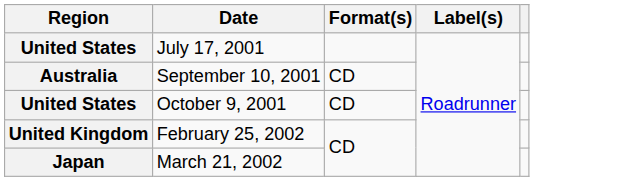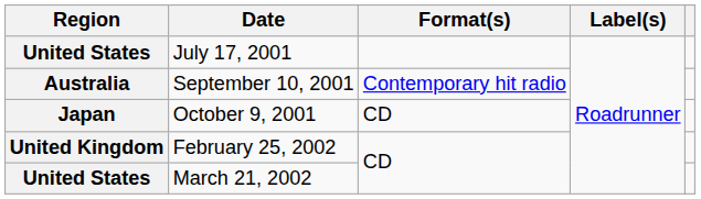 <table class="wikitable plainrowheaders">
 <tr>
 <th scope="col">Region</th>
 <th scope="col">Date</th>
 <th scope="col">Format(s)</th>
 <th scope="col">Label(s)</th>
 <th scope="col"></th>
 </tr>
 <tr>
 <th scope="row">United States</th>
 <td>July 17, 2001</td>
 <td></td>
 <td rowspan="5"><a href='#'>Roadrunner</a></td>
 <td align="center"></td>
 </tr>
 <tr>
 <th scope="row">Australia</th>
 <td>September 10, 2001</td>
-<td>CD</td>
+<td><a href='#'>Contemporary hit radio</a></td>
 <td align="center"></td>
 </tr>
 <tr>
-<th scope="row">United States</th>
+<th scope="row">Japan</th>
 <td>October 9, 2001</td>
 <td>CD</td>
 <td align="center"></td>
 </tr>
 <tr>
 <th scope="row">United Kingdom</th>
 <td>February 25, 2002</td>
 <td rowspan="2">CD</td>
 <td align="center"></td>
 </tr>
 <tr>
-<th scope="row">Japan</th>
+<th scope="row">United States</th>
 <td>March 21, 2002</td>
 <td align="center"></td>
 </tr>
 </table>
